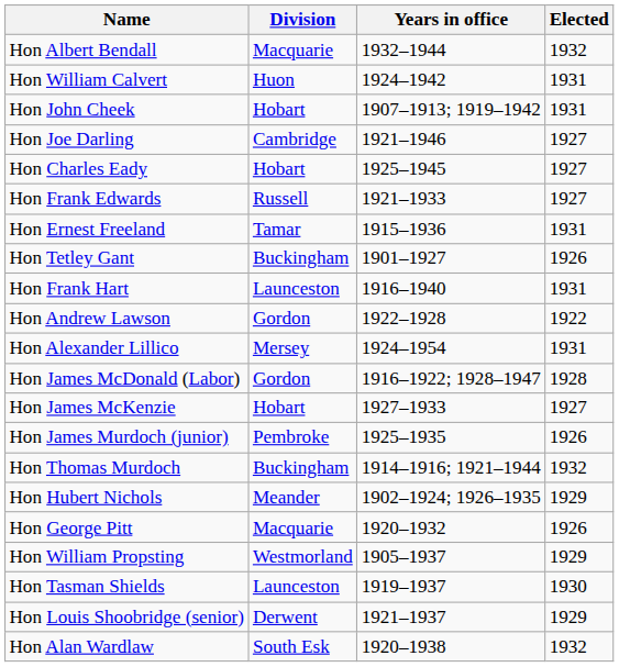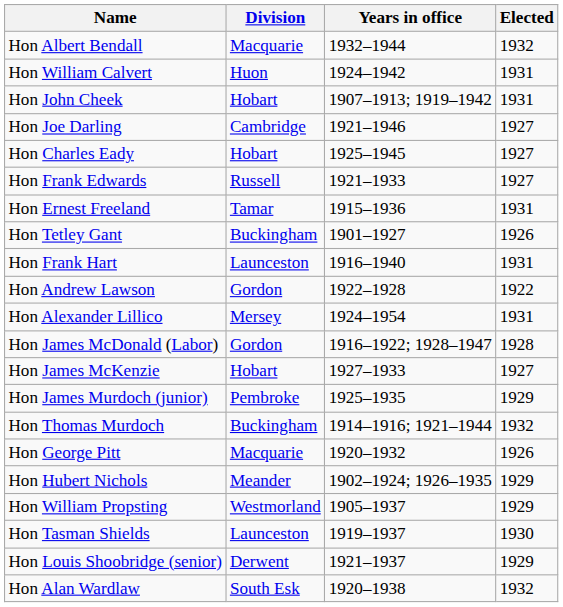 <table class="wikitable sortable">
 <tr>
 <th><strong>Name</strong></th>
 <th><strong><a href='#'>Division</a></strong></th>
 <th><strong>Years in office</strong></th>
 <th><strong>Elected</strong></th>
 </tr>
 <tr>
 <td>Hon <a href='#'>Albert Bendall</a></td>
 <td><a href='#'>Macquarie</a></td>
 <td>1932–1944</td>
 <td>1932</td>
 </tr>
 <tr>
 <td>Hon <a href='#'>William Calvert</a></td>
 <td><a href='#'>Huon</a></td>
 <td>1924–1942</td>
 <td>1931</td>
 </tr>
 <tr>
 <td>Hon <a href='#'>John Cheek</a></td>
 <td><a href='#'>Hobart</a></td>
 <td>1907–1913; 1919–1942</td>
 <td>1931</td>
 </tr>
 <tr>
 <td>Hon <a href='#'>Joe Darling</a></td>
 <td><a href='#'>Cambridge</a></td>
 <td>1921–1946</td>
 <td>1927</td>
 </tr>
 <tr>
 <td>Hon <a href='#'>Charles Eady</a></td>
 <td><a href='#'>Hobart</a></td>
 <td>1925–1945</td>
 <td>1927</td>
 </tr>
 <tr>
 <td>Hon <a href='#'>Frank Edwards</a></td>
 <td><a href='#'>Russell</a></td>
 <td>1921–1933</td>
 <td>1927</td>
 </tr>
 <tr>
 <td>Hon <a href='#'>Ernest Freeland</a></td>
 <td><a href='#'>Tamar</a></td>
 <td>1915–1936</td>
 <td>1931</td>
 </tr>
 <tr>
 <td>Hon <a href='#'>Tetley Gant</a></td>
 <td><a href='#'>Buckingham</a></td>
 <td>1901–1927</td>
 <td>1926</td>
 </tr>
 <tr>
 <td>Hon <a href='#'>Frank Hart</a></td>
 <td><a href='#'>Launceston</a></td>
 <td>1916–1940</td>
 <td>1931</td>
 </tr>
 <tr>
 <td>Hon <a href='#'>Andrew Lawson</a></td>
 <td><a href='#'>Gordon</a></td>
 <td>1922–1928</td>
 <td>1922</td>
 </tr>
 <tr>
 <td>Hon <a href='#'>Alexander Lillico</a></td>
 <td><a href='#'>Mersey</a></td>
 <td>1924–1954</td>
 <td>1931</td>
 </tr>
 <tr>
 <td>Hon <a href='#'>James McDonald</a> (<a href='#'>Labor</a>)</td>
 <td><a href='#'>Gordon</a></td>
 <td>1916–1922; 1928–1947</td>
 <td>1928</td>
 </tr>
 <tr>
 <td>Hon <a href='#'>James McKenzie</a></td>
 <td><a href='#'>Hobart</a></td>
 <td>1927–1933</td>
 <td>1927</td>
 </tr>
 <tr>
 <td>Hon <a href='#'>James Murdoch (junior)</a></td>
 <td><a href='#'>Pembroke</a></td>
 <td>1925–1935</td>
-<td>1926</td>
+<td>1929</td>
 </tr>
 <tr>
 <td>Hon <a href='#'>Thomas Murdoch</a></td>
 <td><a href='#'>Buckingham</a></td>
 <td>1914–1916; 1921–1944</td>
 <td>1932</td>
 </tr>
 <tr>
+<td>Hon <a href='#'>George Pitt</a></td>
+<td><a href='#'>Macquarie</a></td>
+<td>1920–1932</td>
+<td>1926</td>
+</tr>
+<tr>
 <td>Hon <a href='#'>Hubert Nichols</a></td>
 <td><a href='#'>Meander</a></td>
 <td>1902–1924; 1926–1935</td>
 <td>1929</td>
-</tr>
-<tr>
-<td>Hon <a href='#'>George Pitt</a></td>
-<td><a href='#'>Macquarie</a></td>
-<td>1920–1932</td>
-<td>1926</td>
 </tr>
 <tr>
 <td>Hon <a href='#'>William Propsting</a></td>
 <td><a href='#'>Westmorland</a></td>
 <td>1905–1937</td>
 <td>1929</td>
 </tr>
 <tr>
 <td>Hon <a href='#'>Tasman Shields</a></td>
 <td><a href='#'>Launceston</a></td>
 <td>1919–1937</td>
 <td>1930</td>
 </tr>
 <tr>
 <td>Hon <a href='#'>Louis Shoobridge (senior)</a></td>
 <td><a href='#'>Derwent</a></td>
 <td>1921–1937</td>
 <td>1929</td>
 </tr>
 <tr>
 <td>Hon <a href='#'>Alan Wardlaw</a></td>
 <td><a href='#'>South Esk</a></td>
 <td>1920–1938</td>
 <td>1932</td>
 </tr>
 </table>
